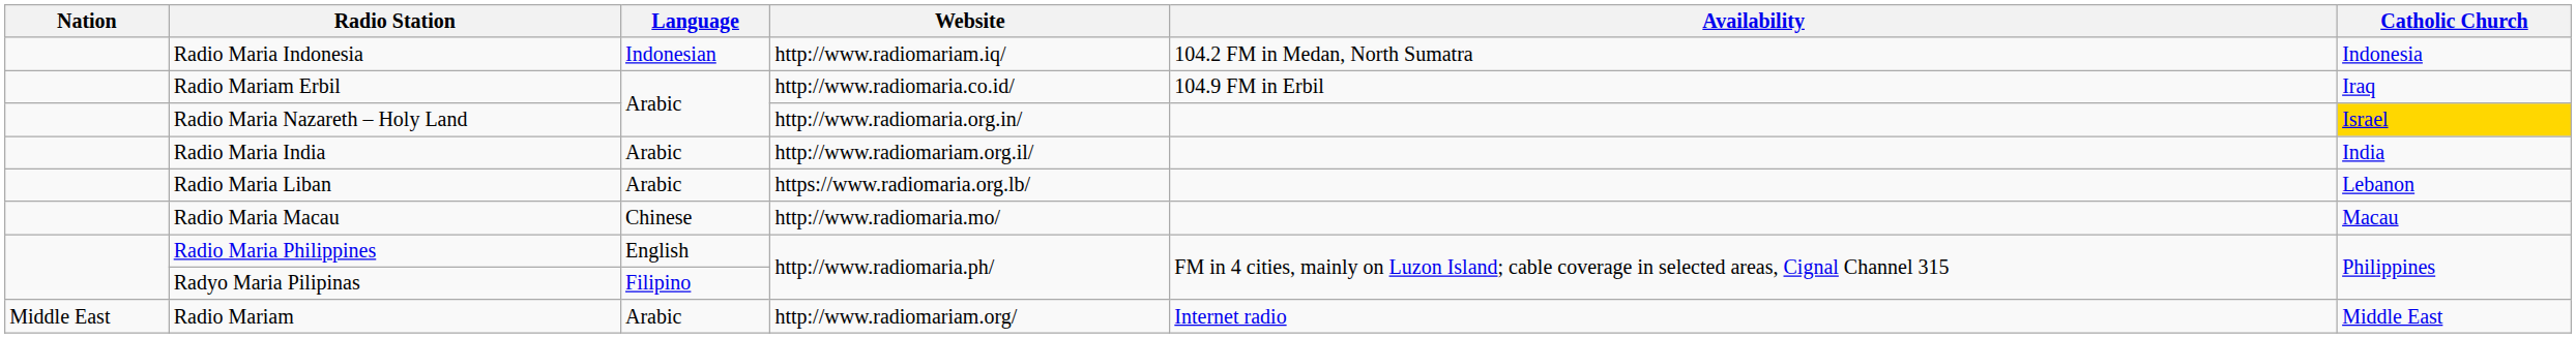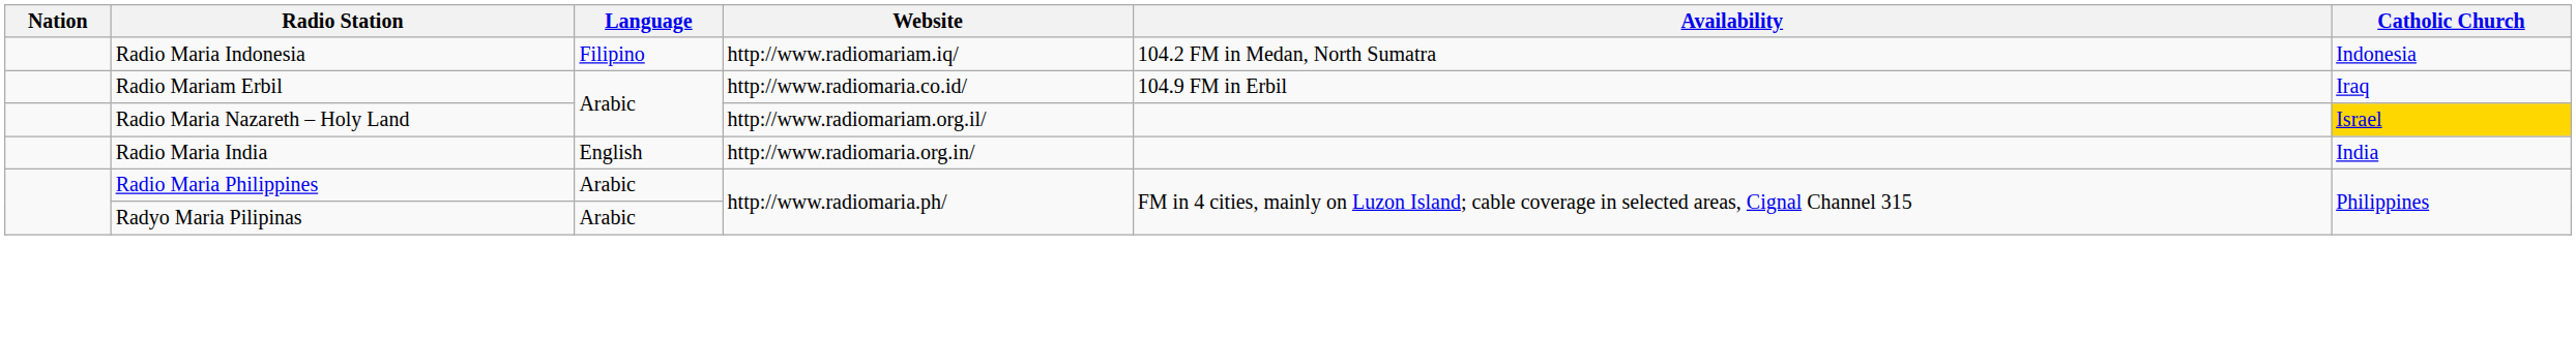 <table class="wikitable sortable" style="width:100%;">
 <tr>
 <th>Nation</th>
 <th>Radio Station</th>
 <th><a href='#'>Language</a></th>
 <th>Website</th>
 <th><a href='#'>Availability</a></th>
 <th><a href='#'>Catholic Church</a></th>
 </tr>
 <tr>
 <td></td>
 <td>Radio Maria Indonesia</td>
-<td><a href='#'>Indonesian</a></td>
+<td><a href='#'>Filipino</a></td>
 <td>http://www.radiomariam.iq/</td>
 <td>104.2 FM in Medan, North Sumatra</td>
 <td><a href='#'>Indonesia</a></td>
 </tr>
 <tr>
 <td></td>
 <td>Radio Mariam Erbil</td>
 <td rowspan="2">Arabic</td>
 <td>http://www.radiomaria.co.id/</td>
 <td>104.9 FM in Erbil</td>
 <td><a href='#'>Iraq</a></td>
 </tr>
 <tr>
 <td></td>
 <td>Radio Maria Nazareth – Holy Land</td>
-<td>http://www.radiomaria.org.in/</td>
+<td>http://www.radiomariam.org.il/</td>
 <td></td>
 <td style="background: gold;"><a href='#'>Israel</a></td>
 </tr>
 <tr>
 <td></td>
 <td>Radio Maria India</td>
-<td>Arabic</td>
-<td>http://www.radiomariam.org.il/</td>
+<td>English</td>
+<td>http://www.radiomaria.org.in/</td>
 <td></td>
 <td><a href='#'>India</a></td>
 </tr>
 <tr>
-<td></td>
-<td>Radio Maria Liban</td>
-<td>Arabic</td>
-<td>https://www.radiomaria.org.lb/</td>
-<td></td>
-<td><a href='#'>Lebanon</a></td>
-</tr>
-<tr>
-<td></td>
-<td>Radio Maria Macau</td>
-<td>Chinese</td>
-<td>http://www.radiomaria.mo/</td>
-<td></td>
-<td><a href='#'>Macau</a></td>
-</tr>
-<tr>
 <td rowspan="2"></td>
 <td><a href='#'>Radio Maria Philippines</a></td>
-<td>English</td>
+<td>Arabic</td>
 <td rowspan="2">http://www.radiomaria.ph/</td>
 <td rowspan="2">FM in 4 cities, mainly on <a href='#'>Luzon Island</a>; cable coverage in selected areas, <a href='#'>Cignal</a> Channel 315</td>
 <td rowspan="2"><a href='#'>Philippines</a></td>
 </tr>
 <tr>
 <td>Radyo Maria Pilipinas</td>
-<td><a href='#'>Filipino</a></td>
-</tr>
-<tr>
-<td>Middle East</td>
-<td>Radio Mariam</td>
 <td>Arabic</td>
-<td>http://www.radiomariam.org/</td>
-<td><a href='#'>Internet radio</a></td>
-<td><a href='#'>Middle East</a></td>
 </tr>
 </table>
